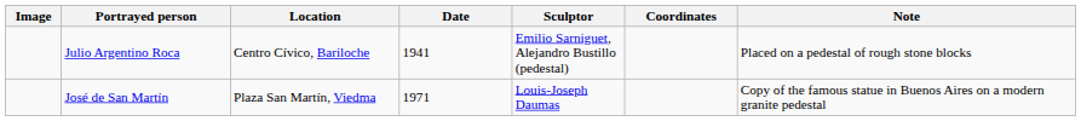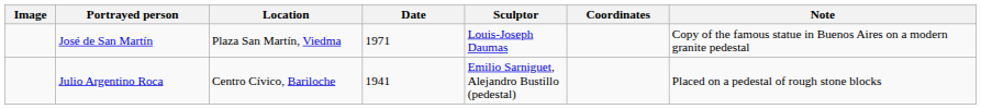 <table class="wikitable sortable"  style="width:100%;">
 <tr>
 <th width="5%" align="left" class="unsortable">Image</th>
 <th width="15%" align="left">Portrayed person</th>
 <th width="15%" align="left">Location</th>
 <th width="10%" align="left">Date</th>
 <th width="10%" align="left">Sculptor</th>
 <th width="10%" align="left">Coordinates</th>
 <th width="30%" align="left">Note</th>
 </tr>
 <tr>
 <td></td>
+<td><a href='#'>José de San Martín</a></td>
+<td>Plaza San Martín, <a href='#'>Viedma</a></td>
+<td>1971</td>
+<td><a href='#'>Louis-Joseph Daumas</a></td>
+<td></td>
+<td>Copy of the famous statue in Buenos Aires on a modern granite pedestal</td>
+</tr>
+<tr>
+<td></td>
 <td><a href='#'>Julio Argentino Roca</a></td>
 <td>Centro Cívico, <a href='#'>Bariloche</a></td>
 <td>1941</td>
 <td><a href='#'>Emilio Sarniguet</a>, Alejandro Bustillo (pedestal)</td>
 <td></td>
 <td>Placed on a pedestal of rough stone blocks</td>
 </tr>
-<tr>
-<td></td>
-<td><a href='#'>José de San Martín</a></td>
-<td>Plaza San Martín, <a href='#'>Viedma</a></td>
-<td>1971</td>
-<td><a href='#'>Louis-Joseph Daumas</a></td>
-<td></td>
-<td>Copy of the famous statue in Buenos Aires on a modern granite pedestal</td>
-</tr>
 </table>
